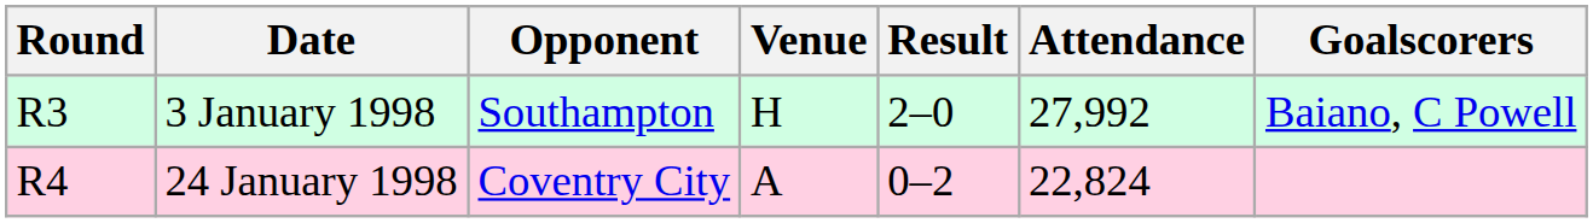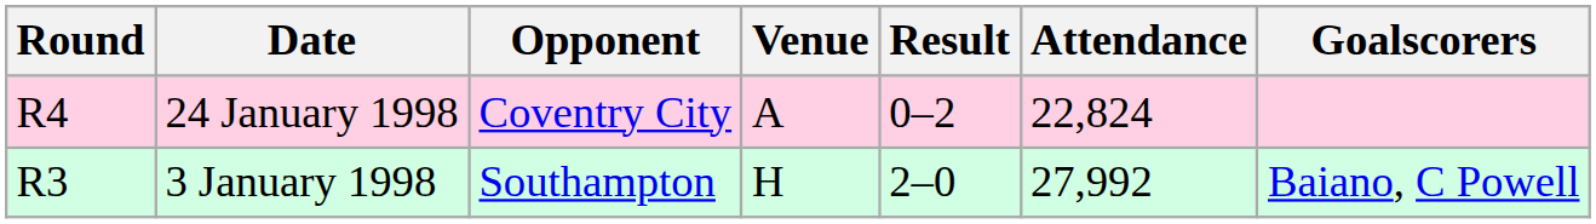 <table class="wikitable">
 <tr>
 <th>Round</th>
 <th>Date</th>
 <th>Opponent</th>
 <th>Venue</th>
 <th>Result</th>
 <th>Attendance</th>
 <th>Goalscorers</th>
 </tr>
+<tr style="background:#ffd0e3;">
+<td>R4</td>
+<td>24 January 1998</td>
+<td><a href='#'>Coventry City</a></td>
+<td>A</td>
+<td>0–2</td>
+<td>22,824</td>
+<td></td>
+</tr>
 <tr style="background:#d0ffe3;">
 <td>R3</td>
 <td>3 January 1998</td>
 <td><a href='#'>Southampton</a></td>
 <td>H</td>
 <td>2–0</td>
 <td>27,992</td>
 <td><a href='#'>Baiano</a>, <a href='#'>C Powell</a></td>
 </tr>
-<tr style="background:#ffd0e3;">
-<td>R4</td>
-<td>24 January 1998</td>
-<td><a href='#'>Coventry City</a></td>
-<td>A</td>
-<td>0–2</td>
-<td>22,824</td>
-<td></td>
-</tr>
 </table>
